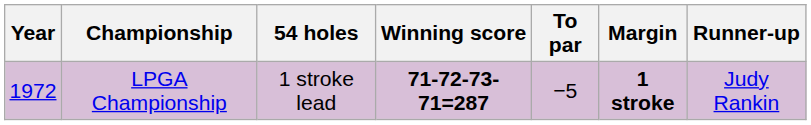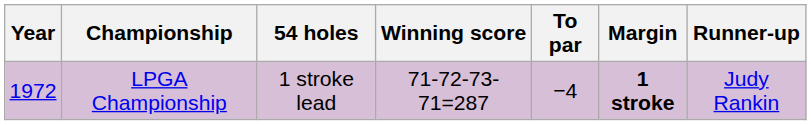 <table class=wikitable style="text-align:center">
 <tr>
 <th>Year</th>
 <th>Championship</th>
 <th>54 holes</th>
 <th>Winning score</th>
 <th>To par</th>
 <th>Margin</th>
 <th>Runner-up</th>
 </tr>
 <tr style="background:#D8BFD8;">
 <td><a href='#'>1972</a></td>
 <td><a href='#'>LPGA Championship</a></td>
 <td>1 stroke lead</td>
-<td><strong>71-72-73-71=287</strong></td>
-<td>−5</td>
+<td>71-72-73-71=287</td>
+<td>−4</td>
 <td align=center><strong>1 stroke</strong></td>
 <td> <a href='#'>Judy Rankin</a></td>
 </tr>
 </table>
